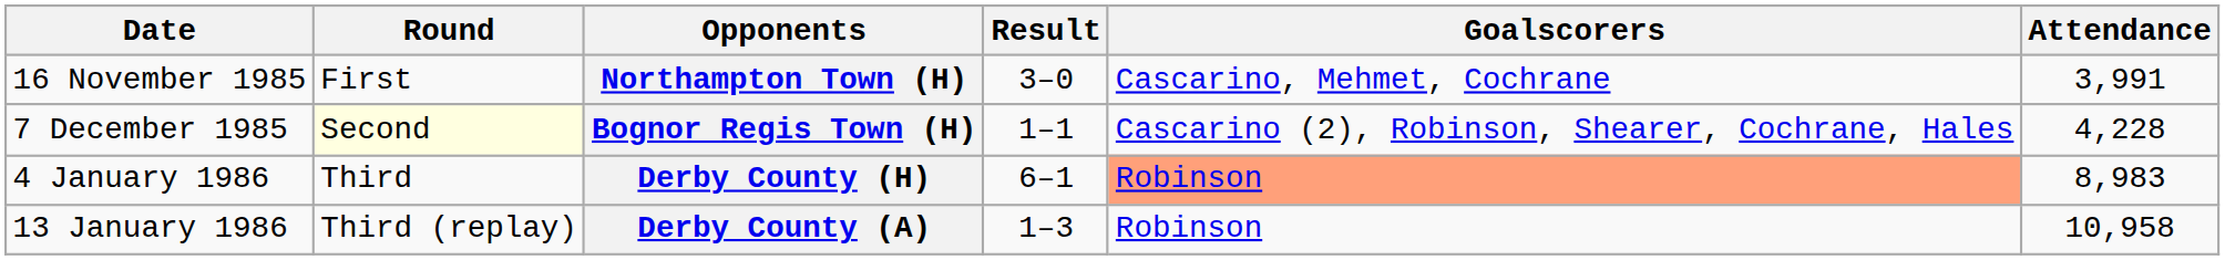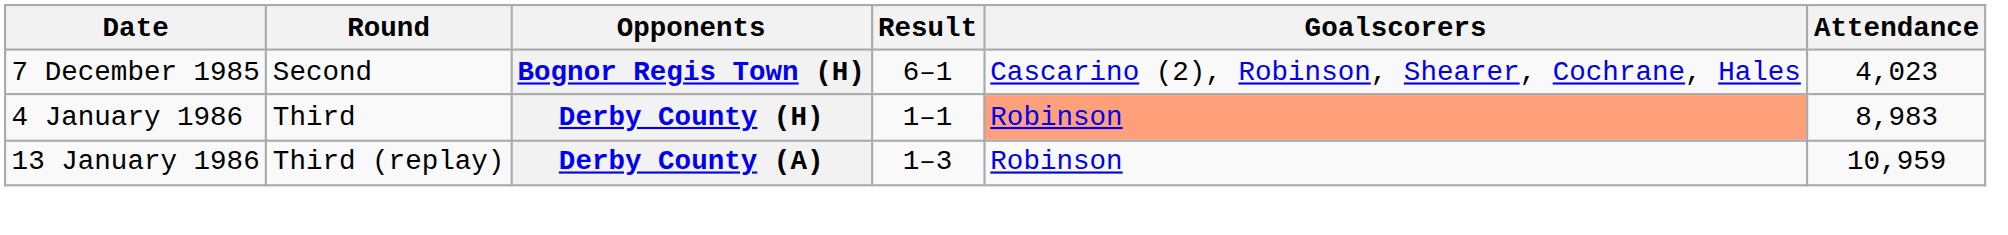 <table class="wikitable plainrowheaders sortable">
 <tr>
 <th scope=col>Date</th>
 <th scope=col>Round</th>
 <th scope=col>Opponents</th>
 <th scope=col>Result</th>
 <th scope=col class=unsortable>Goalscorers</th>
 <th scope=col>Attendance</th>
 </tr>
 <tr>
-<td>16 November 1985</td>
-<td>First</td>
-<th scope=row><a href='#'>Northampton Town</a> (H)</th>
-<td align=center>3–0</td>
-<td><a href='#'>Cascarino</a>, <a href='#'>Mehmet</a>, <a href='#'>Cochrane</a></td>
-<td align=center>3,991</td>
-</tr>
-<tr>
 <td>7 December 1985</td>
-<td style="background: lightyellow;">Second</td>
+<td>Second</td>
 <th scope=row><a href='#'>Bognor Regis Town</a> (H)</th>
-<td align=center>1–1</td>
+<td align=center>6–1</td>
 <td><a href='#'>Cascarino</a> (2), <a href='#'>Robinson</a>, <a href='#'>Shearer</a>, <a href='#'>Cochrane</a>, <a href='#'>Hales</a></td>
-<td align=center>4,228</td>
+<td align=center>4,023</td>
 </tr>
 <tr>
 <td>4 January 1986</td>
 <td>Third</td>
 <th scope=row><a href='#'>Derby County</a> (H)</th>
-<td align=center>6–1</td>
+<td align=center>1–1</td>
 <td style="background: lightsalmon;"><a href='#'>Robinson</a></td>
 <td align=center>8,983</td>
 </tr>
 <tr>
 <td>13 January 1986</td>
 <td>Third (replay)</td>
 <th scope=row><a href='#'>Derby County</a> (A)</th>
 <td align=center>1–3 </td>
 <td><a href='#'>Robinson</a></td>
-<td align=center>10,958</td>
+<td align=center>10,959</td>
 </tr>
 </table>
